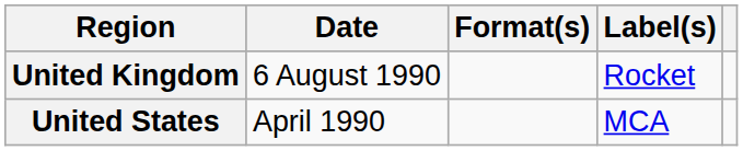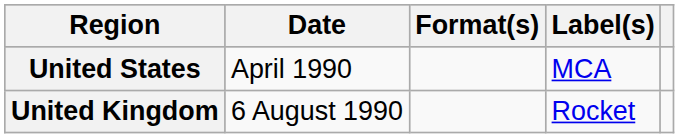 <table class="wikitable plainrowheaders">
 <tr>
 <th scope="col">Region</th>
 <th scope="col">Date</th>
 <th scope="col">Format(s)</th>
 <th scope="col">Label(s)</th>
 <th scope="col"></th>
 </tr>
 <tr>
+<th scope="row">United States</th>
+<td>April 1990</td>
+<td></td>
+<td><a href='#'>MCA</a></td>
+<td></td>
+</tr>
+<tr>
 <th scope="row">United Kingdom</th>
 <td>6 August 1990</td>
 <td></td>
 <td><a href='#'>Rocket</a></td>
 <td></td>
 </tr>
-<tr>
-<th scope="row">United States</th>
-<td>April 1990</td>
-<td></td>
-<td><a href='#'>MCA</a></td>
-<td></td>
-</tr>
 </table>
